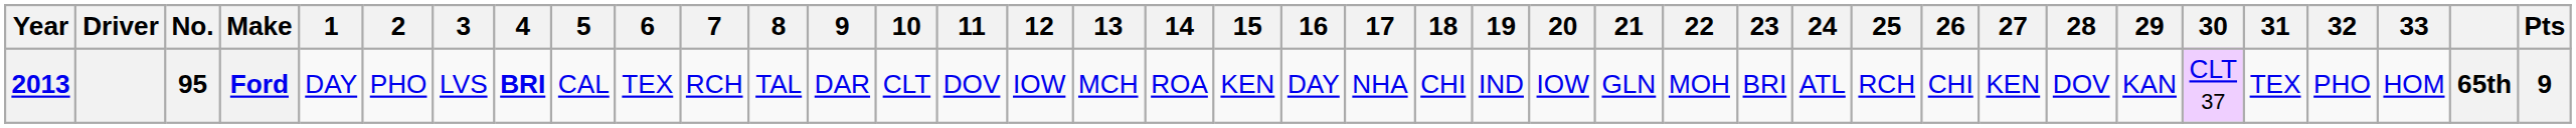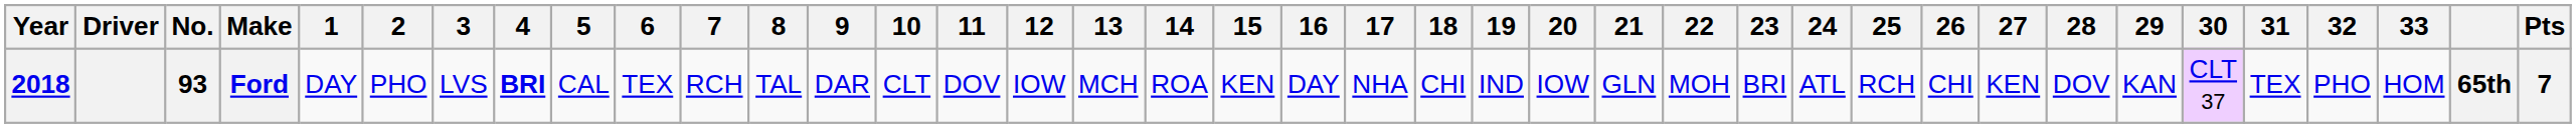 <table class="wikitable" style="text-align:center; font-size:75%">
 <tr>
 <th>Year</th>
 <th>Driver</th>
 <th>No.</th>
 <th>Make</th>
 <th>1</th>
 <th>2</th>
 <th>3</th>
 <th>4</th>
 <th>5</th>
 <th>6</th>
 <th>7</th>
 <th>8</th>
 <th>9</th>
 <th>10</th>
 <th>11</th>
 <th>12</th>
 <th>13</th>
 <th>14</th>
 <th>15</th>
 <th>16</th>
 <th>17</th>
 <th>18</th>
 <th>19</th>
 <th>20</th>
 <th>21</th>
 <th>22</th>
 <th>23</th>
 <th>24</th>
 <th>25</th>
 <th>26</th>
 <th>27</th>
 <th>28</th>
 <th>29</th>
 <th>30</th>
 <th>31</th>
 <th>32</th>
 <th>33</th>
 <th></th>
 <th>Pts</th>
 </tr>
 <tr>
-<th><a href='#'>2013</a></th>
+<th><a href='#'>2018</a></th>
 <th></th>
-<th>95</th>
+<th>93</th>
 <th><a href='#'>Ford</a></th>
 <td><a href='#'>DAY</a></td>
 <td><a href='#'>PHO</a></td>
 <td><a href='#'>LVS</a></td>
 <td><strong><a href='#'>BRI</a></strong></td>
 <td><a href='#'>CAL</a></td>
 <td><a href='#'>TEX</a></td>
 <td><a href='#'>RCH</a></td>
 <td><a href='#'>TAL</a></td>
 <td><a href='#'>DAR</a></td>
 <td><a href='#'>CLT</a></td>
 <td><a href='#'>DOV</a></td>
 <td><a href='#'>IOW</a></td>
 <td><a href='#'>MCH</a></td>
 <td><a href='#'>ROA</a></td>
 <td><a href='#'>KEN</a></td>
 <td><a href='#'>DAY</a></td>
 <td><a href='#'>NHA</a></td>
 <td><a href='#'>CHI</a></td>
 <td><a href='#'>IND</a></td>
 <td><a href='#'>IOW</a></td>
 <td><a href='#'>GLN</a></td>
 <td><a href='#'>MOH</a></td>
 <td><a href='#'>BRI</a></td>
 <td><a href='#'>ATL</a></td>
 <td><a href='#'>RCH</a></td>
 <td><a href='#'>CHI</a></td>
 <td><a href='#'>KEN</a></td>
 <td><a href='#'>DOV</a></td>
 <td><a href='#'>KAN</a></td>
 <td style="background:#EFCFFF;"><a href='#'>CLT</a><br><small>37</small></td>
 <td><a href='#'>TEX</a></td>
 <td><a href='#'>PHO</a></td>
 <td><a href='#'>HOM</a></td>
 <th>65th</th>
-<th>9</th>
+<th>7</th>
 </tr>
 </table>
